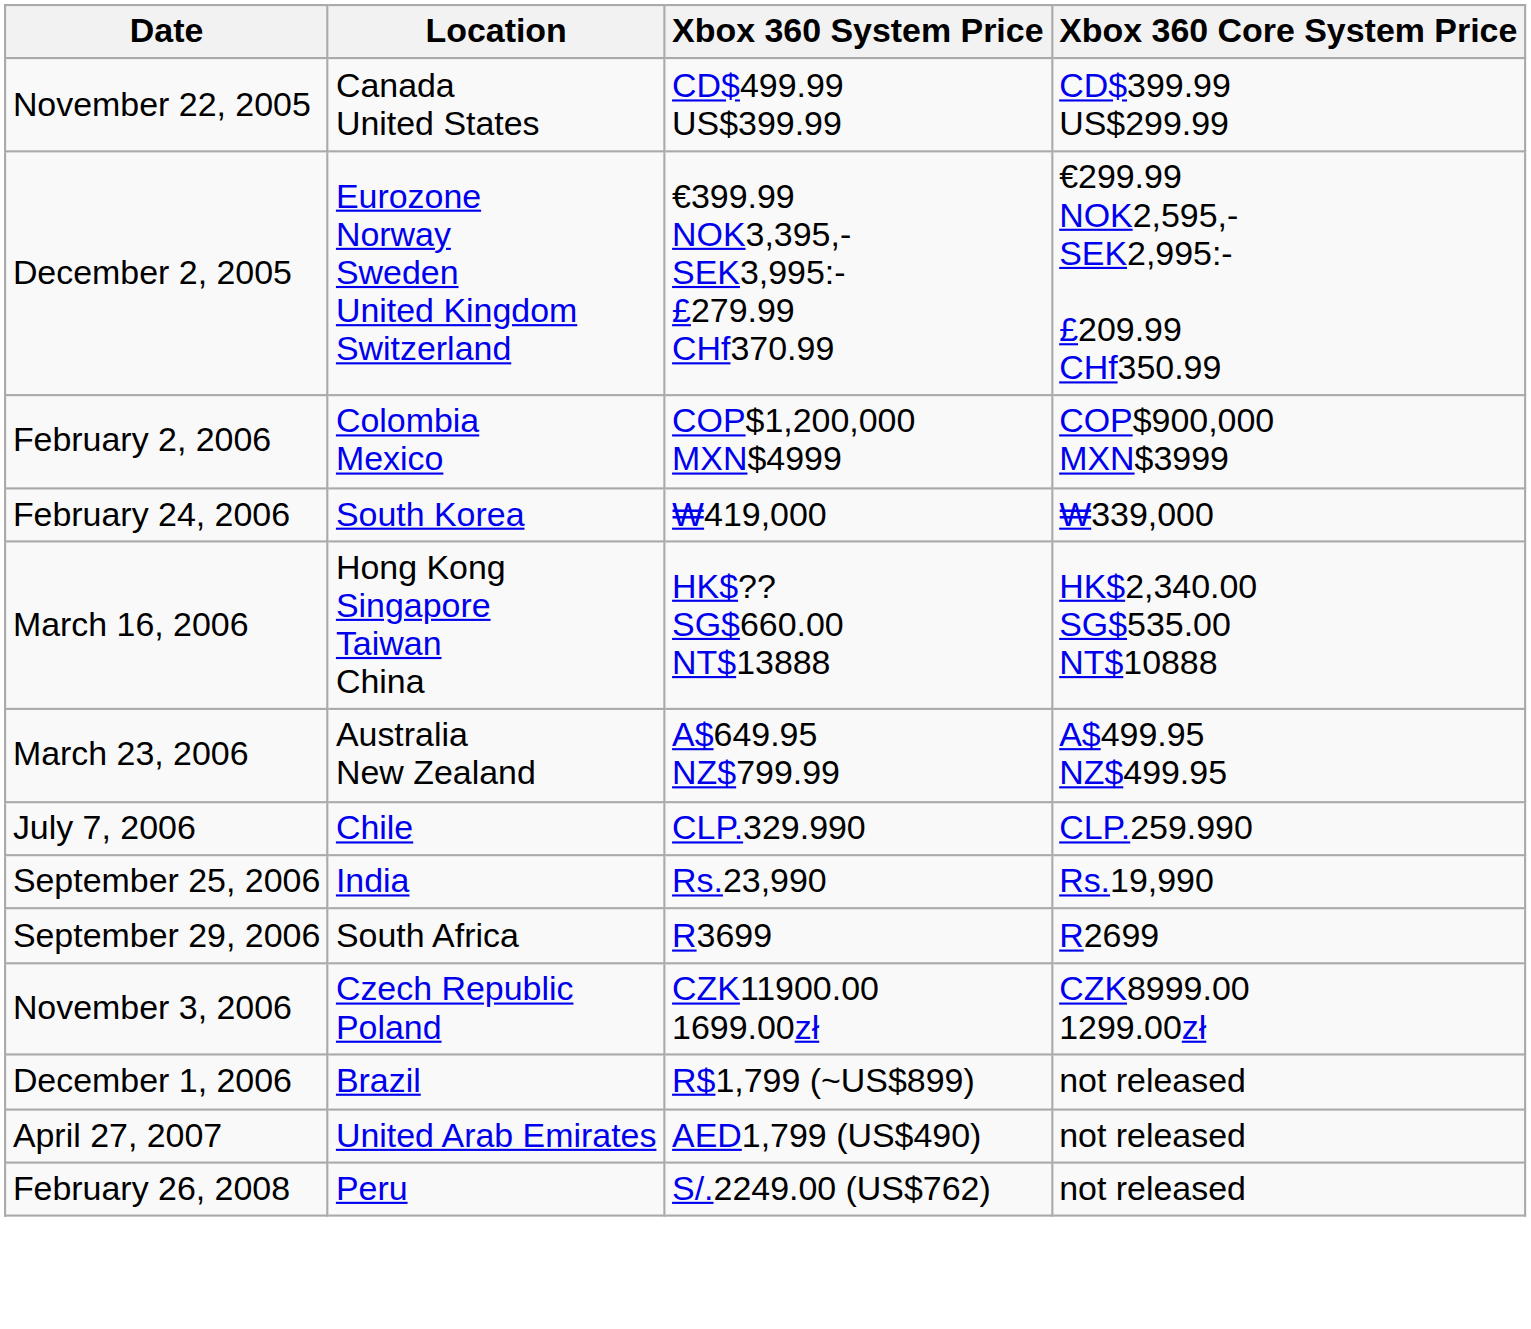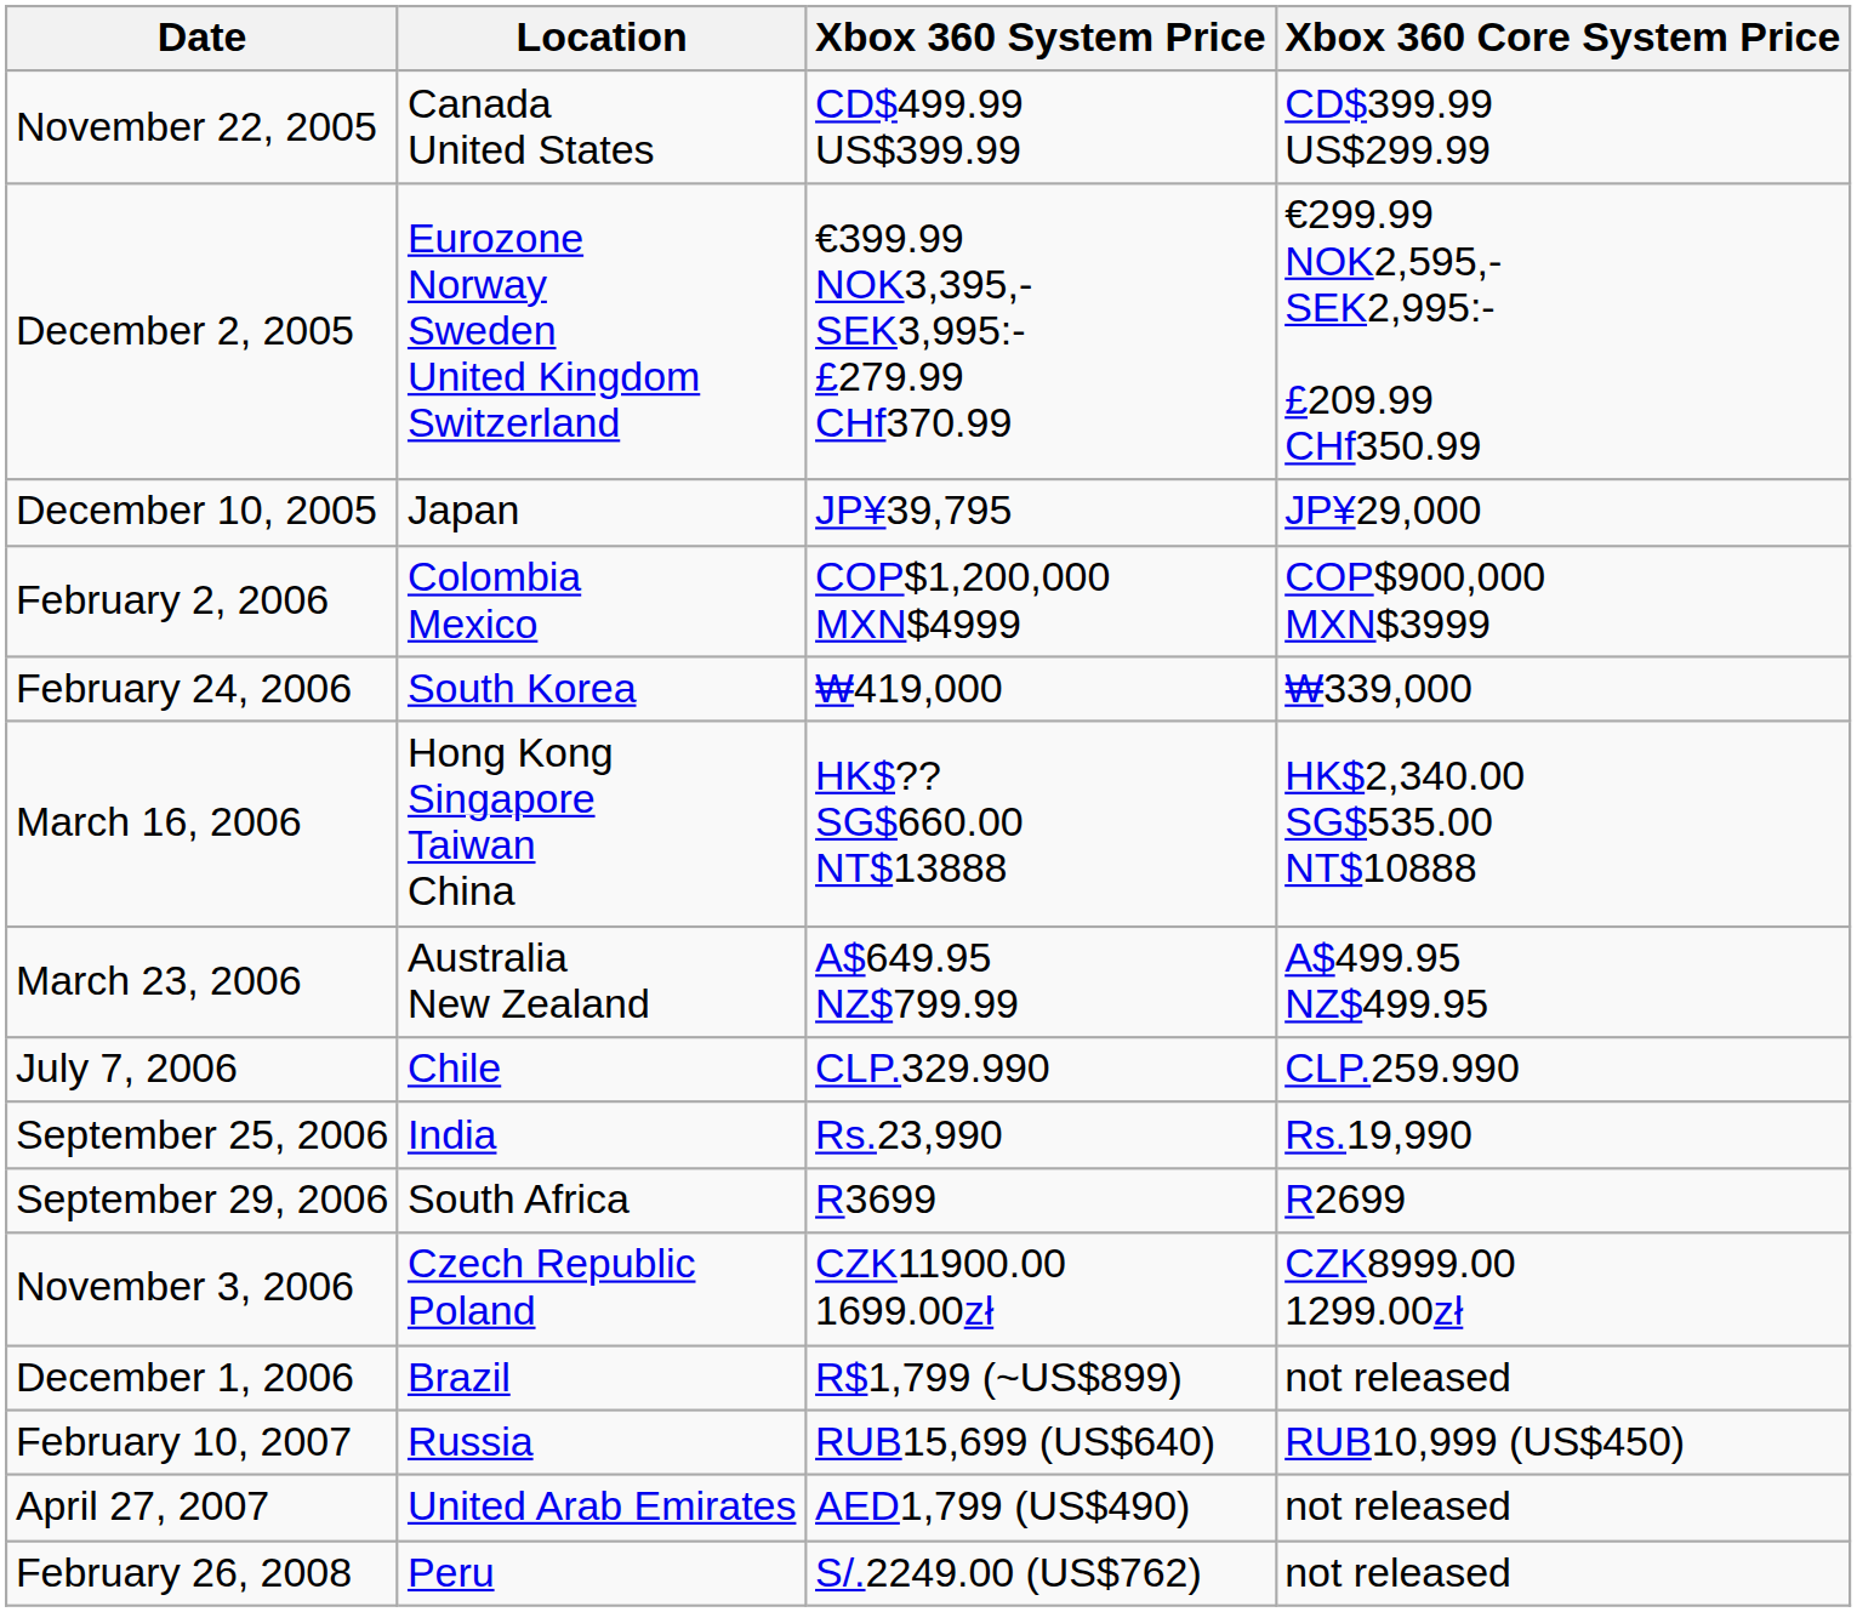 <table class="wikitable">
 <tr>
 <th>Date</th>
 <th>Location</th>
 <th>Xbox 360 System Price</th>
 <th>Xbox 360 Core System Price</th>
 </tr>
 <tr>
 <td>November 22, 2005</td>
 <td>Canada<br>United States</td>
 <td><a href='#'>CD$</a>499.99<br> US$399.99</td>
 <td><a href='#'>CD$</a>399.99<br> US$299.99</td>
 </tr>
 <tr>
 <td>December 2, 2005</td>
 <td><a href='#'>Eurozone</a><br><a href='#'>Norway</a><br><a href='#'>Sweden</a><br><a href='#'>United Kingdom</a><br><a href='#'>Switzerland</a><br></td>
 <td>€399.99<br> <a href='#'>NOK</a>3,395,-<br><a href='#'>SEK</a>3,995:-<br><a href='#'>£</a>279.99<br><a href='#'>CHf</a>370.99</td>
 <td>€299.99<br> <a href='#'>NOK</a>2,595,-<br><a href='#'>SEK</a>2,995:-<br><br><a href='#'>£</a>209.99<br><a href='#'>CHf</a>350.99</td>
+</tr>
+<tr>
+<td>December 10, 2005</td>
+<td>Japan</td>
+<td><a href='#'>JP¥</a>39,795</td>
+<td><a href='#'>JP¥</a>29,000</td>
 </tr>
 <tr>
 <td>February 2, 2006</td>
 <td><a href='#'>Colombia</a><br><a href='#'>Mexico</a></td>
 <td><a href='#'>COP</a>$1,200,000<br><a href='#'>MXN</a>$4999</td>
 <td><a href='#'>COP</a>$900,000<br> <a href='#'>MXN</a>$3999</td>
 </tr>
 <tr>
 <td>February 24, 2006</td>
 <td><a href='#'>South Korea</a></td>
 <td><a href='#'>₩</a>419,000</td>
 <td><a href='#'>₩</a>339,000</td>
 </tr>
 <tr>
 <td>March 16, 2006</td>
 <td>Hong Kong<br><a href='#'>Singapore</a><br><a href='#'>Taiwan</a><br>China</td>
 <td><a href='#'>HK$</a>??<br><a href='#'>SG$</a>660.00<br> <a href='#'>NT$</a>13888</td>
 <td><a href='#'>HK$</a>2,340.00<br><a href='#'>SG$</a>535.00<br> <a href='#'>NT$</a>10888</td>
 </tr>
 <tr>
 <td>March 23, 2006</td>
 <td>Australia<br>New Zealand</td>
 <td><a href='#'>A$</a>649.95<br> <a href='#'>NZ$</a>799.99</td>
 <td><a href='#'>A$</a>499.95<br> <a href='#'>NZ$</a>499.95</td>
 </tr>
 <tr>
 <td>July 7, 2006</td>
 <td><a href='#'>Chile</a></td>
 <td><a href='#'>CLP.</a>329.990</td>
 <td><a href='#'>CLP.</a>259.990</td>
 </tr>
 <tr>
 <td>September 25, 2006</td>
 <td><a href='#'>India</a></td>
 <td><a href='#'>Rs.</a>23,990</td>
 <td><a href='#'>Rs.</a>19,990</td>
 </tr>
 <tr>
 <td>September 29, 2006</td>
 <td>South Africa</td>
 <td><a href='#'>R</a>3699</td>
 <td><a href='#'>R</a>2699</td>
 </tr>
 <tr>
 <td>November 3, 2006</td>
 <td><a href='#'>Czech Republic</a><br><a href='#'>Poland</a></td>
 <td><a href='#'>CZK</a>11900.00<br> 1699.00<a href='#'>zł</a></td>
 <td><a href='#'>CZK</a>8999.00<br> 1299.00<a href='#'>zł</a></td>
 </tr>
 <tr>
 <td>December 1, 2006</td>
 <td><a href='#'>Brazil</a></td>
 <td><a href='#'>R$</a>1,799 (~US$899)</td>
 <td>not released</td>
 </tr>
 <tr>
+<td>February 10, 2007</td>
+<td><a href='#'>Russia</a></td>
+<td><a href='#'>RUB</a>15,699 (US$640)</td>
+<td><a href='#'>RUB</a>10,999 (US$450)</td>
+</tr>
+<tr>
 <td>April 27, 2007</td>
 <td><a href='#'>United Arab Emirates</a></td>
 <td><a href='#'>AED</a>1,799 (US$490)</td>
 <td>not released</td>
 </tr>
 <tr>
 <td>February 26, 2008</td>
 <td><a href='#'>Peru</a></td>
 <td><a href='#'>S/.</a>2249.00 (US$762)</td>
 <td>not released</td>
 </tr>
 </table>
